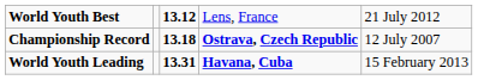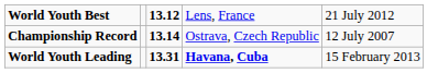 <table class="wikitable">
 <tr>
 <td><strong>World Youth Best</strong></td>
 <td></td>
 <td><strong>13.12</strong></td>
 <td><a href='#'>Lens</a>, <a href='#'>France</a></td>
 <td>21 July 2012</td>
 </tr>
 <tr>
 <td><strong>Championship Record</strong></td>
 <td></td>
-<td><strong>13.18</strong></td>
-<td><strong><a href='#'>Ostrava</a>, <a href='#'>Czech Republic</a></strong></td>
+<td><strong>13.14</strong></td>
+<td><a href='#'>Ostrava</a>, <a href='#'>Czech Republic</a></td>
 <td>12 July 2007</td>
 </tr>
 <tr>
 <td><strong>World Youth Leading</strong></td>
 <td></td>
 <td><strong>13.31</strong></td>
 <td><strong><a href='#'>Havana</a>, <a href='#'>Cuba</a></strong></td>
 <td>15 February 2013</td>
 </tr>
 </table>
